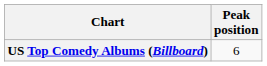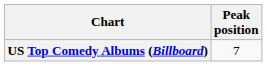 <table class="wikitable plainrowheaders">
 <tr>
 <th>Chart</th>
 <th>Peak<br>position</th>
 </tr>
 <tr>
 <th scope="row">US <a href='#'>Top Comedy Albums</a> (<em><a href='#'>Billboard</a></em>)</th>
-<td align="center">6</td>
+<td align="center">7</td>
 </tr>
 </table>
